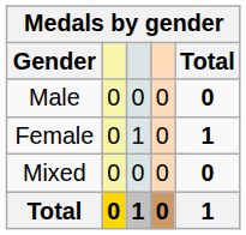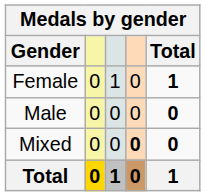 <table class=wikitable style=font-size:85%;float:right;text-align:center>
 <tr>
 <th colspan=5>Medals by gender</th>
 </tr>
 <tr>
 <th>Gender</th>
 <td bgcolor=F7F6A8></td>
 <td bgcolor=DCE5E5></td>
 <td bgcolor=FFDAB9></td>
 <th>Total</th>
 </tr>
 <tr>
+<td>Female</td>
+<td bgcolor=F7F6A8>0</td>
+<td bgcolor=DCE5E5>1</td>
+<td bgcolor=FFDAB9>0</td>
+<td><strong>1</strong></td>
+</tr>
+<tr>
 <td>Male</td>
 <td bgcolor=F7F6A8>0</td>
 <td bgcolor=DCE5E5>0</td>
 <td bgcolor=FFDAB9>0</td>
 <td><strong>0</strong></td>
 </tr>
 <tr>
-<td>Female</td>
-<td bgcolor=F7F6A8>0</td>
-<td bgcolor=DCE5E5>1</td>
-<td bgcolor=FFDAB9>0</td>
-<td><strong>1</strong></td>
-</tr>
-<tr>
 <td>Mixed</td>
 <td bgcolor=F7F6A8>0</td>
 <td bgcolor=DCE5E5>0</td>
-<td bgcolor=FFDAB9>0</td>
+<td bgcolor=FFDAB9><strong>0</strong></td>
 <td><strong>0</strong></td>
 </tr>
 <tr>
 <th>Total</th>
 <th style=background:gold>0</th>
 <th style=background:silver>1</th>
 <th style=background:#c96>0</th>
 <th>1</th>
 </tr>
 </table>
